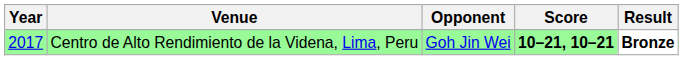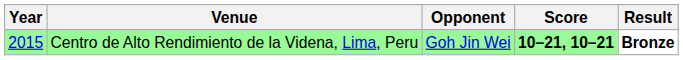 <table class="sortable wikitable" style="font-size: 90%;">
 <tr>
 <th>Year</th>
 <th>Venue</th>
 <th>Opponent</th>
 <th>Score</th>
 <th>Result</th>
 </tr>
 <tr style="background:#98FB98">
-<td align="center"><a href='#'>2017</a></td>
+<td align="center"><a href='#'>2015</a></td>
 <td align="left">Centro de Alto Rendimiento de la Videna, <a href='#'>Lima</a>, Peru</td>
 <td align="left"> <a href='#'>Goh Jin Wei</a></td>
 <td align="left"><strong>10–21, 10–21</strong></td>
 <td style="text-align:left; background:white"> <strong>Bronze</strong></td>
 </tr>
 </table>
